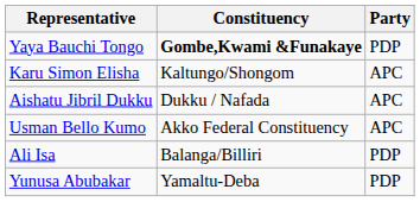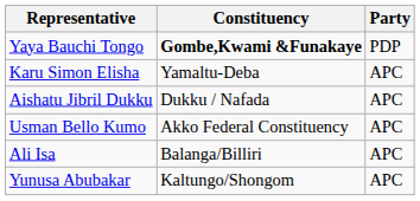 <table class="wikitable" border="1">
 <tr>
 <th>Representative</th>
 <th>Constituency</th>
 <th>Party</th>
 </tr>
 <tr>
 <td><a href='#'>Yaya Bauchi Tongo</a></td>
 <td><strong>Gombe,Kwami &Funakaye</strong></td>
 <td>PDP</td>
 </tr>
 <tr>
 <td><a href='#'>Karu Simon Elisha</a></td>
-<td>Kaltungo/Shongom</td>
+<td>Yamaltu-Deba</td>
 <td>APC</td>
 </tr>
 <tr>
 <td><a href='#'>Aishatu Jibril Dukku</a></td>
 <td>Dukku / Nafada</td>
 <td>APC</td>
 </tr>
 <tr>
 <td><a href='#'>Usman Bello Kumo</a></td>
 <td>Akko Federal Constituency</td>
 <td>APC</td>
 </tr>
 <tr>
 <td><a href='#'>Ali Isa</a></td>
 <td>Balanga/Billiri</td>
-<td>PDP</td>
+<td>APC</td>
 </tr>
 <tr>
 <td><a href='#'>Yunusa Abubakar</a></td>
-<td>Yamaltu-Deba</td>
-<td>PDP</td>
+<td>Kaltungo/Shongom</td>
+<td>APC</td>
 </tr>
 </table>
